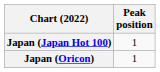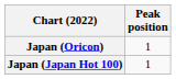 <table class="wikitable plainrowheaders" style="text-align:center">
 <tr>
 <th scope="col">Chart (2022)</th>
 <th scope="col">Peak<br>position</th>
 </tr>
 <tr>
+<th scope="row">Japan (<a href='#'>Oricon</a>)</th>
+<td>1</td>
+</tr>
+<tr>
 <th scope="row">Japan (<a href='#'>Japan Hot 100</a>)</th>
 <td>1</td>
 </tr>
-<tr>
-<th scope="row">Japan (<a href='#'>Oricon</a>)</th>
-<td>1</td>
-</tr>
 </table>
